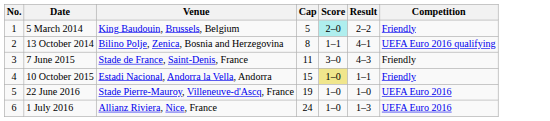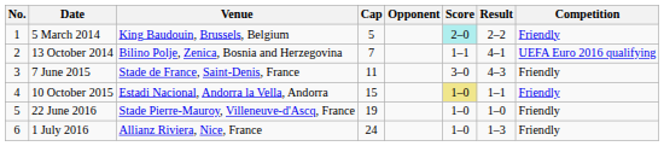 <table class="wikitable sortable">
 <tr>
 <th scope="col">No.</th>
 <th scope="col">Date</th>
 <th scope="col">Venue</th>
 <th scope="col">Cap</th>
+<th scope="col">Opponent</th>
 <th scope="col">Score</th>
 <th scope="col">Result</th>
 <th scope="col">Competition</th>
 </tr>
 <tr>
 <td align="center">1</td>
 <td>5 March 2014</td>
 <td><a href='#'>King Baudouin</a>, <a href='#'>Brussels</a>, Belgium</td>
 <td align="center">5</td>
+<td></td>
 <td align="center" style="background: paleturquoise;">2–0</td>
 <td align="center">2–2</td>
 <td><a href='#'>Friendly</a></td>
 </tr>
 <tr>
 <td align="center">2</td>
 <td>13 October 2014</td>
 <td><a href='#'>Bilino Polje</a>, <a href='#'>Zenica</a>, Bosnia and Herzegovina</td>
-<td align="center">8</td>
+<td align="center">7</td>
+<td></td>
 <td align="center">1–1</td>
 <td align="center">4–1</td>
 <td><a href='#'>UEFA Euro 2016 qualifying</a></td>
 </tr>
 <tr>
 <td align="center">3</td>
 <td>7 June 2015</td>
 <td><a href='#'>Stade de France</a>, <a href='#'>Saint-Denis</a>, France</td>
 <td align="center">11</td>
+<td></td>
 <td align="center">3–0</td>
 <td align="center">4–3</td>
 <td>Friendly</td>
 </tr>
 <tr>
 <td align="center">4</td>
 <td>10 October 2015</td>
 <td><a href='#'>Estadi Nacional</a>, <a href='#'>Andorra la Vella</a>, Andorra</td>
 <td align="center">15</td>
+<td></td>
 <td align="center" style="background: khaki;">1–0</td>
 <td align="center">1–1</td>
 <td><a href='#'>Friendly</a></td>
 </tr>
 <tr>
 <td align="center">5</td>
 <td>22 June 2016</td>
 <td><a href='#'>Stade Pierre-Mauroy</a>, <a href='#'>Villeneuve-d'Ascq</a>, France</td>
 <td align="center">19</td>
+<td></td>
 <td align="center">1–0</td>
 <td align="center">1–0</td>
-<td><a href='#'>UEFA Euro 2016</a></td>
+<td>Friendly</td>
 </tr>
 <tr>
 <td align="center">6</td>
 <td>1 July 2016</td>
 <td><a href='#'>Allianz Riviera</a>, <a href='#'>Nice</a>, France</td>
 <td align="center">24</td>
+<td></td>
 <td align="center">1–0</td>
 <td align="center">1–3</td>
-<td><a href='#'>UEFA Euro 2016</a></td>
+<td>Friendly</td>
 </tr>
 </table>
